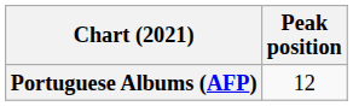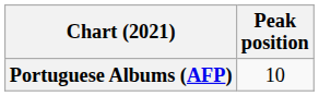 <table class="wikitable sortable plainrowheaders" style="text-align:center">
 <tr>
 <th scope="col">Chart (2021)</th>
 <th scope="col">Peak<br>position</th>
 </tr>
 <tr>
 <th scope="row">Portuguese Albums (<a href='#'>AFP</a>)</th>
-<td>12</td>
+<td>10</td>
 </tr>
 </table>
